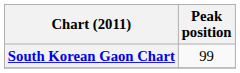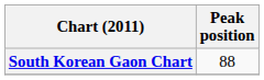 <table class="wikitable sortable plainrowheaders" border="1">
 <tr>
 <th scope="col">Chart (2011)</th>
 <th scope="col">Peak<br>position</th>
 </tr>
 <tr>
 <th scope="row"><a href='#'>South Korean Gaon Chart</a></th>
-<td align="center">99</td>
+<td align="center">88</td>
 </tr>
 <tr>
 </tr>
 </table>
